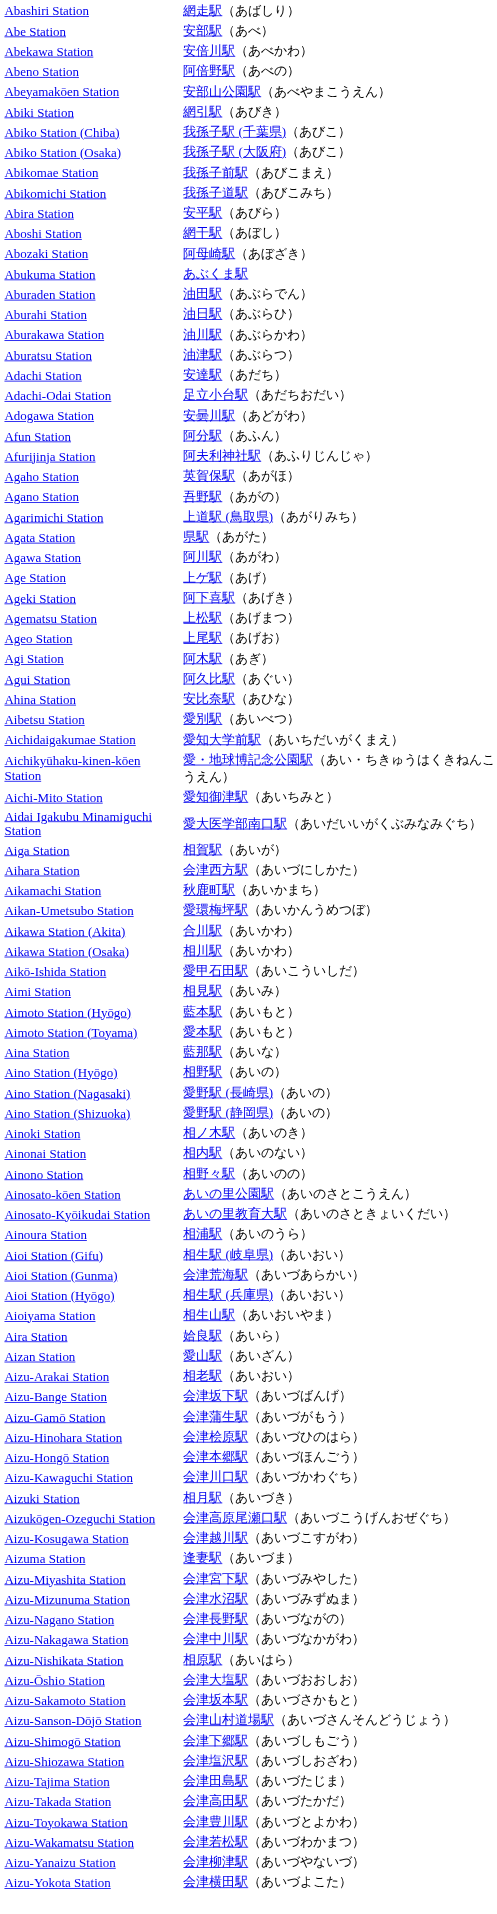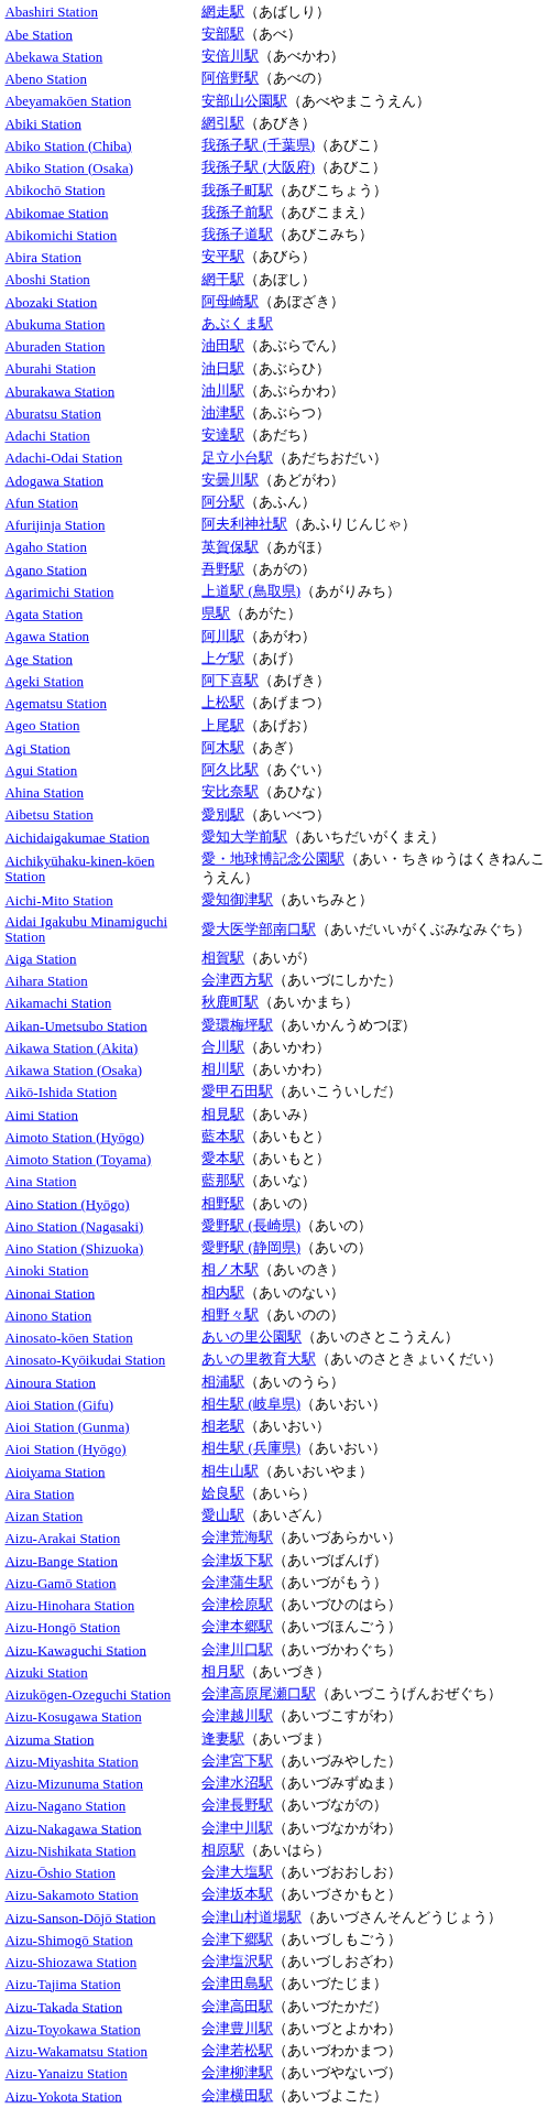 <table>
 <tr>
 <td><a href='#'>Abashiri Station</a></td>
 <td><a href='#'>網走駅</a>（あばしり）</td>
 </tr>
 <tr>
 <td><a href='#'>Abe Station</a></td>
 <td><a href='#'>安部駅</a>（あべ）</td>
 </tr>
 <tr>
 <td><a href='#'>Abekawa Station</a></td>
 <td><a href='#'>安倍川駅</a>（あべかわ）</td>
 </tr>
 <tr>
 <td><a href='#'>Abeno Station</a></td>
 <td><a href='#'>阿倍野駅</a>（あべの）</td>
 </tr>
 <tr>
 <td><a href='#'>Abeyamakōen Station</a></td>
 <td><a href='#'>安部山公園駅</a>（あべやまこうえん）</td>
 </tr>
 <tr>
 <td><a href='#'>Abiki Station</a></td>
 <td><a href='#'>網引駅</a>（あびき）</td>
 </tr>
 <tr>
 <td><a href='#'>Abiko Station (Chiba)</a></td>
 <td><a href='#'>我孫子駅 (千葉県)</a>（あびこ）</td>
 </tr>
 <tr>
 <td><a href='#'>Abiko Station (Osaka)</a></td>
 <td><a href='#'>我孫子駅 (大阪府)</a>（あびこ）</td>
+</tr>
+<tr>
+<td><a href='#'>Abikochō Station</a></td>
+<td><a href='#'>我孫子町駅</a>（あびこちょう）</td>
 </tr>
 <tr>
 <td><a href='#'>Abikomae Station</a></td>
 <td><a href='#'>我孫子前駅</a>（あびこまえ）</td>
 </tr>
 <tr>
 <td><a href='#'>Abikomichi Station</a></td>
 <td><a href='#'>我孫子道駅</a>（あびこみち）</td>
 </tr>
 <tr>
 <td><a href='#'>Abira Station</a></td>
 <td><a href='#'>安平駅</a>（あびら）</td>
 </tr>
 <tr>
 <td><a href='#'>Aboshi Station</a></td>
 <td><a href='#'>網干駅</a>（あぼし）</td>
 </tr>
 <tr>
 <td><a href='#'>Abozaki Station</a></td>
 <td><a href='#'>阿母崎駅</a>（あぼざき）</td>
 </tr>
 <tr>
 <td><a href='#'>Abukuma Station</a></td>
 <td><a href='#'>あぶくま駅</a></td>
 </tr>
 <tr>
 <td><a href='#'>Aburaden Station</a></td>
 <td><a href='#'>油田駅</a>（あぶらでん）</td>
 </tr>
 <tr>
 <td><a href='#'>Aburahi Station</a></td>
 <td><a href='#'>油日駅</a>（あぶらひ）</td>
 </tr>
 <tr>
 <td><a href='#'>Aburakawa Station</a></td>
 <td><a href='#'>油川駅</a>（あぶらかわ）</td>
 </tr>
 <tr>
 <td><a href='#'>Aburatsu Station</a></td>
 <td><a href='#'>油津駅</a>（あぶらつ）</td>
 </tr>
 <tr>
 <td><a href='#'>Adachi Station</a></td>
 <td><a href='#'>安達駅</a>（あだち）</td>
 </tr>
 <tr>
 <td><a href='#'>Adachi-Odai Station</a></td>
 <td><a href='#'>足立小台駅</a>（あだちおだい）</td>
 </tr>
 <tr>
 <td><a href='#'>Adogawa Station</a></td>
 <td><a href='#'>安曇川駅</a>（あどがわ）</td>
 </tr>
 <tr>
 <td><a href='#'>Afun Station</a></td>
 <td><a href='#'>阿分駅</a>（あふん）</td>
 </tr>
 <tr>
 <td><a href='#'>Afurijinja Station</a></td>
 <td><a href='#'>阿夫利神社駅</a>（あふりじんじゃ）</td>
 </tr>
 <tr>
 <td><a href='#'>Agaho Station</a></td>
 <td><a href='#'>英賀保駅</a>（あがほ）</td>
 </tr>
 <tr>
 <td><a href='#'>Agano Station</a></td>
 <td><a href='#'>吾野駅</a>（あがの）</td>
 </tr>
 <tr>
 <td><a href='#'>Agarimichi Station</a></td>
 <td><a href='#'>上道駅 (鳥取県)</a>（あがりみち）</td>
 </tr>
 <tr>
 <td><a href='#'>Agata Station</a></td>
 <td><a href='#'>県駅</a>（あがた）</td>
 </tr>
 <tr>
 <td><a href='#'>Agawa Station</a></td>
 <td><a href='#'>阿川駅</a>（あがわ）</td>
 </tr>
 <tr>
 <td><a href='#'>Age Station</a></td>
 <td><a href='#'>上ゲ駅</a>（あげ）</td>
 </tr>
 <tr>
 <td><a href='#'>Ageki Station</a></td>
 <td><a href='#'>阿下喜駅</a>（あげき）</td>
 </tr>
 <tr>
 <td><a href='#'>Agematsu Station</a></td>
 <td><a href='#'>上松駅</a>（あげまつ）</td>
 </tr>
 <tr>
 <td><a href='#'>Ageo Station</a></td>
 <td><a href='#'>上尾駅</a>（あげお）</td>
 </tr>
 <tr>
 <td><a href='#'>Agi Station</a></td>
 <td><a href='#'>阿木駅</a>（あぎ）</td>
 </tr>
 <tr>
 <td><a href='#'>Agui Station</a></td>
 <td><a href='#'>阿久比駅</a>（あぐい）</td>
 </tr>
 <tr>
 <td><a href='#'>Ahina Station</a></td>
 <td><a href='#'>安比奈駅</a>（あひな）</td>
 </tr>
 <tr>
 <td><a href='#'>Aibetsu Station</a></td>
 <td><a href='#'>愛別駅</a>（あいべつ）</td>
 </tr>
 <tr>
 <td><a href='#'>Aichidaigakumae Station</a></td>
 <td><a href='#'>愛知大学前駅</a>（あいちだいがくまえ）</td>
 </tr>
 <tr>
 <td><a href='#'>Aichikyūhaku-kinen-kōen Station</a></td>
 <td><a href='#'>愛・地球博記念公園駅</a>（あい・ちきゅうはくきねんこうえん）</td>
 </tr>
 <tr>
 <td><a href='#'>Aichi-Mito Station</a></td>
 <td><a href='#'>愛知御津駅</a>（あいちみと）</td>
 </tr>
 <tr>
 <td><a href='#'>Aidai Igakubu Minamiguchi Station</a></td>
 <td><a href='#'>愛大医学部南口駅</a>（あいだいいがくぶみなみぐち）</td>
 </tr>
 <tr>
 <td><a href='#'>Aiga Station</a></td>
 <td><a href='#'>相賀駅</a>（あいが）</td>
 </tr>
 <tr>
 <td><a href='#'>Aihara Station</a></td>
 <td><a href='#'>会津西方駅</a>（あいづにしかた）</td>
 </tr>
 <tr>
 <td><a href='#'>Aikamachi Station</a></td>
 <td><a href='#'>秋鹿町駅</a>（あいかまち）</td>
 </tr>
 <tr>
 <td><a href='#'>Aikan-Umetsubo Station</a></td>
 <td><a href='#'>愛環梅坪駅</a>（あいかんうめつぼ）</td>
 </tr>
 <tr>
 <td><a href='#'>Aikawa Station (Akita)</a></td>
 <td><a href='#'>合川駅</a>（あいかわ）</td>
 </tr>
 <tr>
 <td><a href='#'>Aikawa Station (Osaka)</a></td>
 <td><a href='#'>相川駅</a>（あいかわ）</td>
 </tr>
 <tr>
 <td><a href='#'>Aikō-Ishida Station</a></td>
 <td><a href='#'>愛甲石田駅</a>（あいこういしだ）</td>
 </tr>
 <tr>
 <td><a href='#'>Aimi Station</a></td>
 <td><a href='#'>相見駅</a>（あいみ）</td>
 </tr>
 <tr>
 <td><a href='#'>Aimoto Station (Hyōgo)</a></td>
 <td><a href='#'>藍本駅</a>（あいもと）</td>
 </tr>
 <tr>
 <td><a href='#'>Aimoto Station (Toyama)</a></td>
 <td><a href='#'>愛本駅</a>（あいもと）</td>
 </tr>
 <tr>
 <td><a href='#'>Aina Station</a></td>
 <td><a href='#'>藍那駅</a>（あいな）</td>
 </tr>
 <tr>
 <td><a href='#'>Aino Station (Hyōgo)</a></td>
 <td><a href='#'>相野駅</a>（あいの）</td>
 </tr>
 <tr>
 <td><a href='#'>Aino Station (Nagasaki)</a></td>
 <td><a href='#'>愛野駅 (長崎県)</a>（あいの）</td>
 </tr>
 <tr>
 <td><a href='#'>Aino Station (Shizuoka)</a></td>
 <td><a href='#'>愛野駅 (静岡県)</a>（あいの）</td>
 </tr>
 <tr>
 <td><a href='#'>Ainoki Station</a></td>
 <td><a href='#'>相ノ木駅</a>（あいのき）</td>
 </tr>
 <tr>
 <td><a href='#'>Ainonai Station</a></td>
 <td><a href='#'>相内駅</a>（あいのない）</td>
 </tr>
 <tr>
 <td><a href='#'>Ainono Station</a></td>
 <td><a href='#'>相野々駅</a>（あいのの）</td>
 </tr>
 <tr>
 <td><a href='#'>Ainosato-kōen Station</a></td>
 <td><a href='#'>あいの里公園駅</a>（あいのさとこうえん）</td>
 </tr>
 <tr>
 <td><a href='#'>Ainosato-Kyōikudai Station</a></td>
 <td><a href='#'>あいの里教育大駅</a>（あいのさときょいくだい）</td>
 </tr>
 <tr>
 <td><a href='#'>Ainoura Station</a></td>
 <td><a href='#'>相浦駅</a>（あいのうら）</td>
 </tr>
 <tr>
 <td><a href='#'>Aioi Station (Gifu)</a></td>
 <td><a href='#'>相生駅 (岐阜県)</a>（あいおい）</td>
 </tr>
 <tr>
 <td><a href='#'>Aioi Station (Gunma)</a></td>
-<td><a href='#'>会津荒海駅</a>（あいづあらかい）</td>
+<td><a href='#'>相老駅</a>（あいおい）</td>
 </tr>
 <tr>
 <td><a href='#'>Aioi Station (Hyōgo)</a></td>
 <td><a href='#'>相生駅 (兵庫県)</a>（あいおい）</td>
 </tr>
 <tr>
 <td><a href='#'>Aioiyama Station</a></td>
 <td><a href='#'>相生山駅</a>（あいおいやま）</td>
 </tr>
 <tr>
 <td><a href='#'>Aira Station</a></td>
 <td><a href='#'>姶良駅</a>（あいら）</td>
 </tr>
 <tr>
 <td><a href='#'>Aizan Station</a></td>
 <td><a href='#'>愛山駅</a>（あいざん）</td>
 </tr>
 <tr>
 <td><a href='#'>Aizu-Arakai Station</a></td>
-<td><a href='#'>相老駅</a>（あいおい）</td>
+<td><a href='#'>会津荒海駅</a>（あいづあらかい）</td>
 </tr>
 <tr>
 <td><a href='#'>Aizu-Bange Station</a></td>
 <td><a href='#'>会津坂下駅</a>（あいづばんげ）</td>
 </tr>
 <tr>
 <td><a href='#'>Aizu-Gamō Station</a></td>
 <td><a href='#'>会津蒲生駅</a>（あいづがもう）</td>
 </tr>
 <tr>
 <td><a href='#'>Aizu-Hinohara Station</a></td>
 <td><a href='#'>会津桧原駅</a>（あいづひのはら）</td>
 </tr>
 <tr>
 <td><a href='#'>Aizu-Hongō Station</a></td>
 <td><a href='#'>会津本郷駅</a>（あいづほんごう）</td>
 </tr>
 <tr>
 <td><a href='#'>Aizu-Kawaguchi Station</a></td>
 <td><a href='#'>会津川口駅</a>（あいづかわぐち）</td>
 </tr>
 <tr>
 <td><a href='#'>Aizuki Station</a></td>
 <td><a href='#'>相月駅</a>（あいづき）</td>
 </tr>
 <tr>
 <td><a href='#'>Aizukōgen-Ozeguchi Station</a></td>
 <td><a href='#'>会津高原尾瀬口駅</a>（あいづこうげんおぜぐち）</td>
 </tr>
 <tr>
 <td><a href='#'>Aizu-Kosugawa Station</a></td>
 <td><a href='#'>会津越川駅</a>（あいづこすがわ）</td>
 </tr>
 <tr>
 <td><a href='#'>Aizuma Station</a></td>
 <td><a href='#'>逢妻駅</a>（あいづま）</td>
 </tr>
 <tr>
 <td><a href='#'>Aizu-Miyashita Station</a></td>
 <td><a href='#'>会津宮下駅</a>（あいづみやした）</td>
 </tr>
 <tr>
 <td><a href='#'>Aizu-Mizunuma Station</a></td>
 <td><a href='#'>会津水沼駅</a>（あいづみずぬま）</td>
 </tr>
 <tr>
 <td><a href='#'>Aizu-Nagano Station</a></td>
 <td><a href='#'>会津長野駅</a>（あいづながの）</td>
 </tr>
 <tr>
 <td><a href='#'>Aizu-Nakagawa Station</a></td>
 <td><a href='#'>会津中川駅</a>（あいづなかがわ）</td>
 </tr>
 <tr>
 <td><a href='#'>Aizu-Nishikata Station</a></td>
 <td><a href='#'>相原駅</a>（あいはら）</td>
 </tr>
 <tr>
 <td><a href='#'>Aizu-Ōshio Station</a></td>
 <td><a href='#'>会津大塩駅</a>（あいづおおしお）</td>
 </tr>
 <tr>
 <td><a href='#'>Aizu-Sakamoto Station</a></td>
 <td><a href='#'>会津坂本駅</a>（あいづさかもと）</td>
 </tr>
 <tr>
 <td><a href='#'>Aizu-Sanson-Dōjō Station</a></td>
 <td><a href='#'>会津山村道場駅</a>（あいづさんそんどうじょう）</td>
 </tr>
 <tr>
 <td><a href='#'>Aizu-Shimogō Station</a></td>
 <td><a href='#'>会津下郷駅</a>（あいづしもごう）</td>
 </tr>
 <tr>
 <td><a href='#'>Aizu-Shiozawa Station</a></td>
 <td><a href='#'>会津塩沢駅</a>（あいづしおざわ）</td>
 </tr>
 <tr>
 <td><a href='#'>Aizu-Tajima Station</a></td>
 <td><a href='#'>会津田島駅</a>（あいづたじま）</td>
 </tr>
 <tr>
 <td><a href='#'>Aizu-Takada Station</a></td>
 <td><a href='#'>会津高田駅</a>（あいづたかだ）</td>
 </tr>
 <tr>
 <td><a href='#'>Aizu-Toyokawa Station</a></td>
 <td><a href='#'>会津豊川駅</a>（あいづとよかわ）</td>
 </tr>
 <tr>
 <td><a href='#'>Aizu-Wakamatsu Station</a></td>
 <td><a href='#'>会津若松駅</a>（あいづわかまつ）</td>
 </tr>
 <tr>
 <td><a href='#'>Aizu-Yanaizu Station</a></td>
 <td><a href='#'>会津柳津駅</a>（あいづやないづ）</td>
 </tr>
 <tr>
 <td><a href='#'>Aizu-Yokota Station</a></td>
 <td><a href='#'>会津横田駅</a>（あいづよこた）</td>
 </tr>
 </table>
